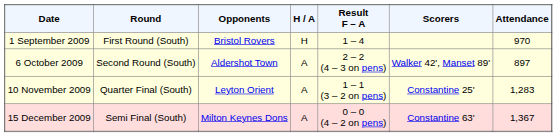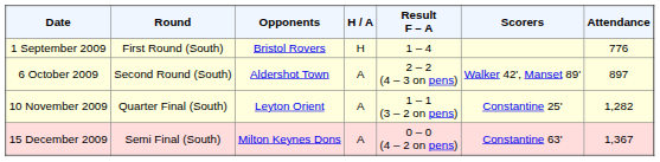 <table border="2" cellpadding="4" style="border-collapse:collapse; text-align:center;">
 <tr bgcolor="#f0f6ff">
 <th><strong>Date</strong></th>
 <th><strong>Round</strong></th>
 <th><strong>Opponents</strong></th>
 <th><strong>H / A</strong></th>
 <th><strong>Result<br>F – A</strong></th>
 <th><strong>Scorers</strong></th>
 <th><strong>Attendance</strong></th>
 </tr>
 <tr bgcolor="#ffffdd">
 <td>1 September 2009</td>
 <td>First Round (South)</td>
 <td><a href='#'>Bristol Rovers</a></td>
 <td>H</td>
 <td>1 – 4</td>
 <td></td>
-<td>970</td>
+<td>776</td>
 </tr>
 <tr bgcolor="#ffffdd">
 <td>6 October 2009</td>
 <td>Second Round (South)</td>
 <td><a href='#'>Aldershot Town</a></td>
 <td>A</td>
 <td>2 – 2<br>(4 – 3 on <a href='#'>pens</a>)</td>
 <td><a href='#'>Walker</a> 42', <a href='#'>Manset</a> 89'</td>
 <td>897</td>
 </tr>
 <tr bgcolor="#ffffdd">
 <td>10 November 2009</td>
 <td>Quarter Final (South)</td>
 <td><a href='#'>Leyton Orient</a></td>
 <td>A</td>
 <td>1 – 1<br>(3 – 2 on <a href='#'>pens</a>)</td>
 <td><a href='#'>Constantine</a> 25'</td>
-<td>1,283</td>
+<td>1,282</td>
 </tr>
 <tr bgcolor="#ffdddd">
 <td>15 December 2009</td>
 <td>Semi Final (South)</td>
 <td><a href='#'>Milton Keynes Dons</a></td>
 <td>A</td>
 <td>0 – 0<br>(4 – 2 on <a href='#'>pens</a>)</td>
 <td><a href='#'>Constantine</a> 63'</td>
 <td>1,367</td>
 </tr>
 </table>
